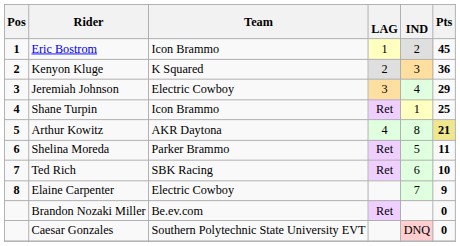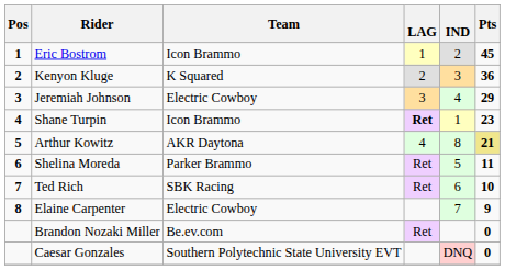 <table class="wikitable" style="font-size: 85%; text-align:center">
 <tr valign="top">
 <th valign="middle">Pos</th>
 <th valign="middle">Rider</th>
 <th valign="middle">Team</th>
 <th> <br> LAG</th>
 <th> <br> IND</th>
 <th valign="middle">Pts</th>
 </tr>
 <tr>
 <td><strong>1</strong></td>
 <td align=left> <a href='#'>Eric Bostrom</a></td>
 <td align=left>Icon Brammo</td>
 <td style="background:#ffffbf;">1</td>
 <td style="background:#dfdfdf;">2</td>
 <td><strong>45</strong></td>
 </tr>
 <tr>
 <td><strong>2</strong></td>
 <td align=left> Kenyon Kluge</td>
 <td align=left>K Squared</td>
 <td style="background:#dfdfdf;">2</td>
 <td style="background:#ffdf9f;">3</td>
 <td><strong>36</strong></td>
 </tr>
 <tr>
 <td><strong>3</strong></td>
 <td align=left> Jeremiah Johnson</td>
 <td align=left>Electric Cowboy</td>
 <td style="background:#ffdf9f;">3</td>
 <td style="background:#dfffdf;">4</td>
 <td><strong>29</strong></td>
 </tr>
 <tr>
 <td><strong>4</strong></td>
 <td align=left> Shane Turpin</td>
 <td align=left>Icon Brammo</td>
-<td style="background:#efcfff;">Ret</td>
+<td style="background:#efcfff;"><strong>Ret</strong></td>
 <td style="background:#ffffbf;">1</td>
-<td><strong>25</strong></td>
+<td><strong>23</strong></td>
 </tr>
 <tr>
 <td><strong>5</strong></td>
 <td align=left> Arthur Kowitz</td>
 <td align=left>AKR Daytona</td>
 <td style="background:#dfffdf;">4</td>
 <td style="background:#dfffdf;">8</td>
 <td style="background: khaki;"><strong>21</strong></td>
 </tr>
 <tr>
 <td><strong>6</strong></td>
 <td align=left> Shelina Moreda</td>
 <td align=left>Parker Brammo</td>
 <td style="background:#efcfff;">Ret</td>
 <td style="background:#dfffdf;">5</td>
 <td><strong>11</strong></td>
 </tr>
 <tr>
 <td><strong>7</strong></td>
 <td align=left> Ted Rich</td>
 <td align=left>SBK Racing</td>
 <td style="background:#efcfff;">Ret</td>
 <td style="background:#dfffdf;">6</td>
 <td><strong>10</strong></td>
 </tr>
 <tr>
 <td><strong>8</strong></td>
 <td align=left> Elaine Carpenter</td>
 <td align=left>Electric Cowboy</td>
 <td></td>
 <td style="background:#dfffdf;">7</td>
 <td><strong>9</strong></td>
 </tr>
 <tr>
 <td></td>
 <td align=left> Brandon Nozaki Miller</td>
 <td align=left>Be.ev.com</td>
 <td style="background:#efcfff;">Ret</td>
 <td></td>
 <td><strong>0</strong></td>
 </tr>
 <tr>
 <td></td>
 <td align=left> Caesar Gonzales</td>
 <td align=left>Southern Polytechnic State University EVT</td>
 <td></td>
 <td style="background:#FFCFCF;">DNQ</td>
 <td><strong>0</strong></td>
 </tr>
 <tr>
 </tr>
 </table>
